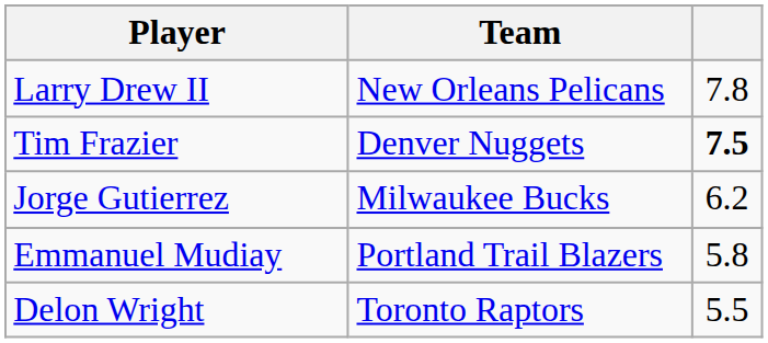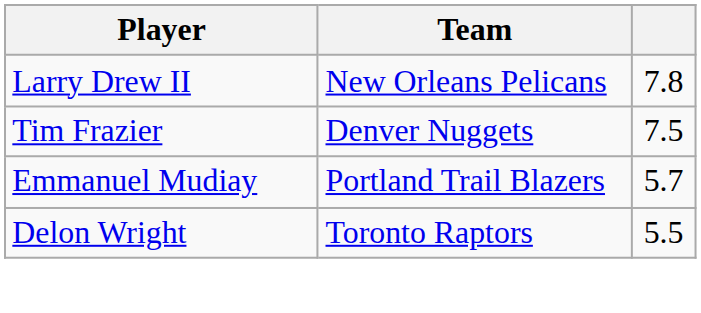 <table class="wikitable" style="text-align:left">
 <tr>
 <th width="150px">Player</th>
 <th width="150px">Team</th>
 <th width="25px"></th>
 </tr>
 <tr>
 <td><a href='#'>Larry Drew II</a></td>
 <td><a href='#'>New Orleans Pelicans</a></td>
 <td align="center">7.8</td>
 </tr>
 <tr>
 <td><a href='#'>Tim Frazier</a></td>
 <td><a href='#'>Denver Nuggets</a></td>
-<td align="center"><strong>7.5</strong></td>
-</tr>
-<tr>
-<td><a href='#'>Jorge Gutierrez</a></td>
-<td><a href='#'>Milwaukee Bucks</a></td>
-<td align="center">6.2</td>
+<td align="center">7.5</td>
 </tr>
 <tr>
 <td><a href='#'>Emmanuel Mudiay</a></td>
 <td><a href='#'>Portland Trail Blazers</a></td>
-<td align="center">5.8</td>
+<td align="center">5.7</td>
 </tr>
 <tr>
 <td><a href='#'>Delon Wright</a></td>
 <td><a href='#'>Toronto Raptors</a></td>
 <td align="center">5.5</td>
 </tr>
 </table>
